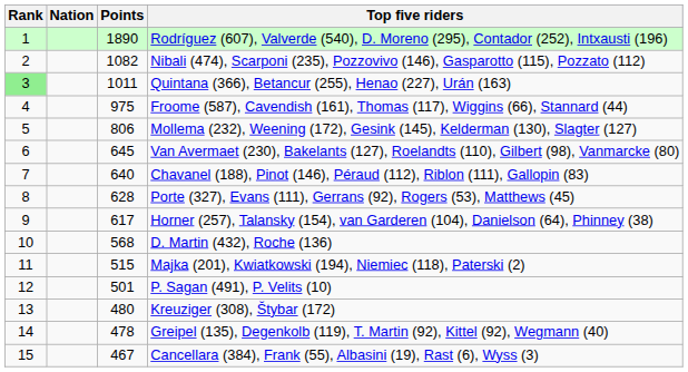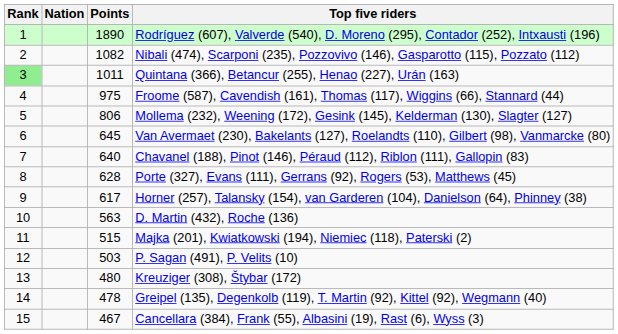 <table class="wikitable">
 <tr style="background:#ccf;">
 <th>Rank</th>
 <th>Nation</th>
 <th>Points</th>
 <th>Top five riders</th>
 </tr>
 <tr bgcolor=#ccffcc>
 <td align=center>1</td>
 <td></td>
 <td align=center>1890</td>
 <td><a href='#'>Rodríguez</a> (607), <a href='#'>Valverde</a> (540), <a href='#'>D. Moreno</a> (295), <a href='#'>Contador</a> (252), <a href='#'>Intxausti</a> (196)</td>
 </tr>
 <tr>
 <td align=center>2</td>
 <td></td>
 <td align=center>1082</td>
 <td><a href='#'>Nibali</a> (474), <a href='#'>Scarponi</a> (235), <a href='#'>Pozzovivo</a> (146), <a href='#'>Gasparotto</a> (115), <a href='#'>Pozzato</a> (112)</td>
 </tr>
 <tr>
 <td align=center style="background: lightgreen;">3</td>
 <td></td>
 <td align=center>1011</td>
 <td><a href='#'>Quintana</a> (366), <a href='#'>Betancur</a> (255), <a href='#'>Henao</a> (227), <a href='#'>Urán</a> (163)</td>
 </tr>
 <tr>
 <td align=center>4</td>
 <td></td>
 <td align=center>975</td>
 <td><a href='#'>Froome</a> (587), <a href='#'>Cavendish</a> (161), <a href='#'>Thomas</a> (117), <a href='#'>Wiggins</a> (66), <a href='#'>Stannard</a> (44)</td>
 </tr>
 <tr>
 <td align=center>5</td>
 <td></td>
 <td align=center>806</td>
 <td><a href='#'>Mollema</a> (232), <a href='#'>Weening</a> (172), <a href='#'>Gesink</a> (145), <a href='#'>Kelderman</a> (130), <a href='#'>Slagter</a> (127)</td>
 </tr>
 <tr>
 <td align=center>6</td>
 <td></td>
 <td align=center>645</td>
 <td><a href='#'>Van Avermaet</a> (230), <a href='#'>Bakelants</a> (127), <a href='#'>Roelandts</a> (110), <a href='#'>Gilbert</a> (98), <a href='#'>Vanmarcke</a> (80)</td>
 </tr>
 <tr>
 <td align=center>7</td>
 <td></td>
 <td align=center>640</td>
 <td><a href='#'>Chavanel</a> (188), <a href='#'>Pinot</a> (146), <a href='#'>Péraud</a> (112), <a href='#'>Riblon</a> (111), <a href='#'>Gallopin</a> (83)</td>
 </tr>
 <tr>
 <td align=center>8</td>
 <td></td>
 <td align=center>628</td>
 <td><a href='#'>Porte</a> (327), <a href='#'>Evans</a> (111), <a href='#'>Gerrans</a> (92), <a href='#'>Rogers</a> (53), <a href='#'>Matthews</a> (45)</td>
 </tr>
 <tr>
 <td align=center>9</td>
 <td></td>
 <td align=center>617</td>
 <td><a href='#'>Horner</a> (257), <a href='#'>Talansky</a> (154), <a href='#'>van Garderen</a> (104), <a href='#'>Danielson</a> (64), <a href='#'>Phinney</a> (38)</td>
 </tr>
 <tr>
 <td align=center>10</td>
 <td></td>
-<td align=center>568</td>
+<td align=center>563</td>
 <td><a href='#'>D. Martin</a> (432), <a href='#'>Roche</a> (136)</td>
 </tr>
 <tr>
 <td align=center>11</td>
 <td></td>
 <td align=center>515</td>
 <td><a href='#'>Majka</a> (201), <a href='#'>Kwiatkowski</a> (194), <a href='#'>Niemiec</a> (118), <a href='#'>Paterski</a> (2)</td>
 </tr>
 <tr>
 <td align=center>12</td>
 <td></td>
-<td align=center>501</td>
+<td align=center>503</td>
 <td><a href='#'>P. Sagan</a> (491), <a href='#'>P. Velits</a> (10)</td>
 </tr>
 <tr>
 <td align=center>13</td>
 <td></td>
 <td align=center>480</td>
 <td><a href='#'>Kreuziger</a> (308), <a href='#'>Štybar</a> (172)</td>
 </tr>
 <tr>
 <td align=center>14</td>
 <td></td>
 <td align=center>478</td>
 <td><a href='#'>Greipel</a> (135), <a href='#'>Degenkolb</a> (119), <a href='#'>T. Martin</a> (92), <a href='#'>Kittel</a> (92), <a href='#'>Wegmann</a> (40)</td>
 </tr>
 <tr>
 <td align=center>15</td>
 <td></td>
 <td align=center>467</td>
 <td><a href='#'>Cancellara</a> (384), <a href='#'>Frank</a> (55), <a href='#'>Albasini</a> (19), <a href='#'>Rast</a> (6), <a href='#'>Wyss</a> (3)</td>
 </tr>
 </table>
